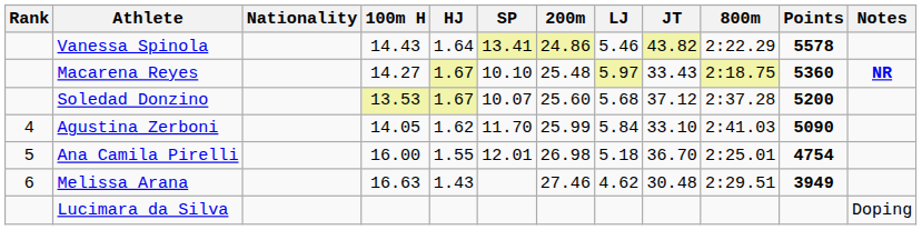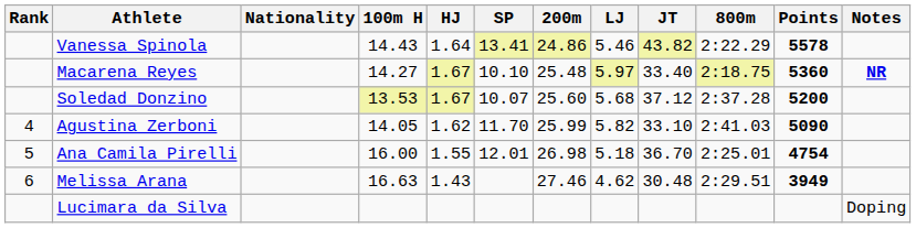 <table class="wikitable sortable" style=" text-align:center;">
 <tr>
 <th>Rank</th>
 <th>Athlete</th>
 <th>Nationality</th>
 <th>100m H</th>
 <th>HJ</th>
 <th>SP</th>
 <th>200m</th>
 <th>LJ</th>
 <th>JT</th>
 <th>800m</th>
 <th>Points</th>
 <th>Notes</th>
 </tr>
 <tr>
 <td></td>
 <td align=left><a href='#'>Vanessa Spinola</a></td>
 <td align=left></td>
 <td>14.43</td>
 <td>1.64</td>
 <td bgcolor=#F2F5A9>13.41</td>
 <td bgcolor=#F2F5A9>24.86</td>
 <td>5.46</td>
 <td bgcolor=#F2F5A9>43.82</td>
 <td>2:22.29</td>
 <td><strong>5578</strong></td>
 <td></td>
 </tr>
 <tr>
 <td></td>
 <td align=left><a href='#'>Macarena Reyes</a></td>
 <td align=left></td>
 <td>14.27</td>
 <td bgcolor=#F2F5A9>1.67</td>
 <td>10.10</td>
 <td>25.48</td>
 <td bgcolor=#F2F5A9>5.97</td>
-<td>33.43</td>
+<td>33.40</td>
 <td bgcolor=#F2F5A9>2:18.75</td>
 <td><strong>5360</strong></td>
 <td><strong><a href='#'>NR</a></strong></td>
 </tr>
 <tr>
 <td></td>
 <td align=left><a href='#'>Soledad Donzino</a></td>
 <td align=left></td>
 <td bgcolor=#F2F5A9>13.53</td>
 <td bgcolor=#F2F5A9>1.67</td>
 <td>10.07</td>
 <td>25.60</td>
 <td>5.68</td>
 <td>37.12</td>
 <td>2:37.28</td>
 <td><strong>5200</strong></td>
 <td></td>
 </tr>
 <tr>
 <td>4</td>
 <td align=left><a href='#'>Agustina Zerboni</a></td>
 <td align=left></td>
 <td>14.05</td>
 <td>1.62</td>
 <td>11.70</td>
 <td>25.99</td>
-<td>5.84</td>
+<td>5.82</td>
 <td>33.10</td>
 <td>2:41.03</td>
 <td><strong>5090</strong></td>
 <td></td>
 </tr>
 <tr>
 <td>5</td>
 <td align=left><a href='#'>Ana Camila Pirelli</a></td>
 <td align=left></td>
 <td>16.00</td>
 <td>1.55</td>
 <td>12.01</td>
 <td>26.98</td>
 <td>5.18</td>
 <td>36.70</td>
 <td>2:25.01</td>
 <td><strong>4754</strong></td>
 <td></td>
 </tr>
 <tr>
 <td>6</td>
 <td align=left><a href='#'>Melissa Arana</a></td>
 <td align=left></td>
 <td>16.63</td>
 <td>1.43</td>
 <td></td>
 <td>27.46</td>
 <td>4.62</td>
 <td>30.48</td>
 <td>2:29.51</td>
 <td><strong>3949</strong></td>
 <td></td>
 </tr>
 <tr>
 <td></td>
 <td align=left><a href='#'>Lucimara da Silva</a></td>
 <td align=left></td>
 <td></td>
 <td></td>
 <td></td>
 <td></td>
 <td></td>
 <td></td>
 <td></td>
 <td><strong></strong></td>
 <td>Doping</td>
 </tr>
 </table>
